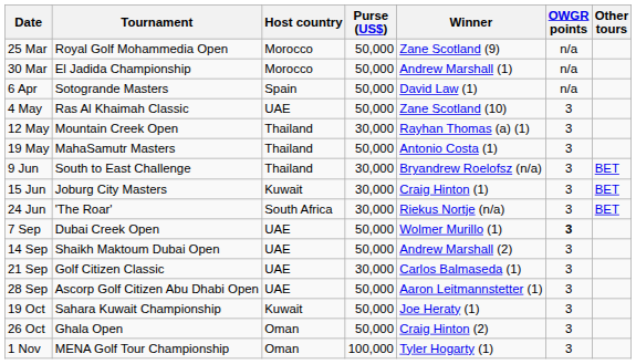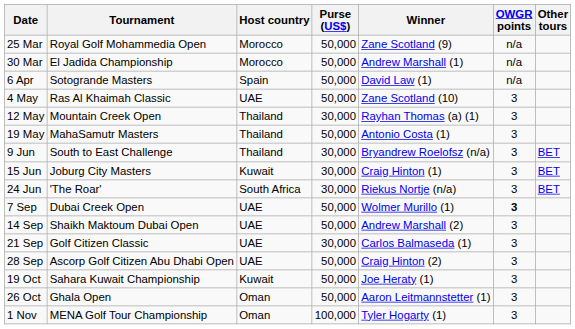 <table class="wikitable" style="font-size:95%">
 <tr>
 <th>Date</th>
 <th>Tournament</th>
 <th>Host country</th>
 <th>Purse<br>(<a href='#'>US$</a>)</th>
 <th>Winner</th>
 <th><a href='#'>OWGR</a><br>points</th>
 <th>Other<br>tours</th>
 </tr>
 <tr>
 <td>25 Mar</td>
 <td>Royal Golf Mohammedia Open</td>
 <td>Morocco</td>
 <td align=right>50,000</td>
 <td> <a href='#'>Zane Scotland</a> (9)</td>
 <td align=center>n/a</td>
 <td></td>
 </tr>
 <tr>
 <td>30 Mar</td>
 <td>El Jadida Championship</td>
 <td>Morocco</td>
 <td align=right>50,000</td>
 <td> <a href='#'>Andrew Marshall</a> (1)</td>
 <td align=center>n/a</td>
 <td></td>
 </tr>
 <tr>
 <td>6 Apr</td>
 <td>Sotogrande Masters</td>
 <td>Spain</td>
 <td align=right>50,000</td>
 <td> <a href='#'>David Law</a> (1)</td>
 <td align=center>n/a</td>
 <td></td>
 </tr>
 <tr>
 <td>4 May</td>
 <td>Ras Al Khaimah Classic</td>
 <td>UAE</td>
 <td align=right>50,000</td>
 <td> <a href='#'>Zane Scotland</a> (10)</td>
 <td align=center>3</td>
 <td></td>
 </tr>
 <tr>
 <td>12 May</td>
 <td>Mountain Creek Open</td>
 <td>Thailand</td>
 <td align=right>30,000</td>
 <td> <a href='#'>Rayhan Thomas</a> (a) (1)</td>
 <td align=center>3</td>
 <td></td>
 </tr>
 <tr>
 <td>19 May</td>
 <td>MahaSamutr Masters</td>
 <td>Thailand</td>
 <td align=right>50,000</td>
 <td> <a href='#'>Antonio Costa</a> (1)</td>
 <td align=center>3</td>
 <td></td>
 </tr>
 <tr>
 <td>9 Jun</td>
 <td>South to East Challenge</td>
 <td>Thailand</td>
 <td align=right>30,000</td>
 <td> <a href='#'>Bryandrew Roelofsz</a> (n/a)</td>
 <td align=center>3</td>
 <td><a href='#'>BET</a></td>
 </tr>
 <tr>
 <td>15 Jun</td>
 <td>Joburg City Masters</td>
 <td>Kuwait</td>
 <td align=right>30,000</td>
 <td> <a href='#'>Craig Hinton</a> (1)</td>
 <td align=center>3</td>
 <td><a href='#'>BET</a></td>
 </tr>
 <tr>
 <td>24 Jun</td>
 <td>'The Roar'</td>
 <td>South Africa</td>
 <td align=right>30,000</td>
 <td> <a href='#'>Riekus Nortje</a> (n/a)</td>
 <td align=center>3</td>
 <td><a href='#'>BET</a></td>
 </tr>
 <tr>
 <td>7 Sep</td>
 <td>Dubai Creek Open</td>
 <td>UAE</td>
 <td align=right>50,000</td>
 <td> <a href='#'>Wolmer Murillo</a> (1)</td>
 <td align=center><strong>3</strong></td>
 <td></td>
 </tr>
 <tr>
 <td>14 Sep</td>
 <td>Shaikh Maktoum Dubai Open</td>
 <td>UAE</td>
 <td align=right>50,000</td>
 <td> <a href='#'>Andrew Marshall</a> (2)</td>
 <td align=center>3</td>
 <td></td>
 </tr>
 <tr>
 <td>21 Sep</td>
 <td>Golf Citizen Classic</td>
 <td>UAE</td>
 <td align=right>30,000</td>
 <td> <a href='#'>Carlos Balmaseda</a> (1)</td>
 <td align=center>3</td>
 <td></td>
 </tr>
 <tr>
 <td>28 Sep</td>
 <td>Ascorp Golf Citizen Abu Dhabi Open</td>
 <td>UAE</td>
 <td align=right>50,000</td>
-<td> <a href='#'>Aaron Leitmannstetter</a> (1)</td>
+<td> <a href='#'>Craig Hinton</a> (2)</td>
 <td align=center>3</td>
 <td></td>
 </tr>
 <tr>
 <td>19 Oct</td>
 <td>Sahara Kuwait Championship</td>
 <td>Kuwait</td>
 <td align=right>50,000</td>
 <td> <a href='#'>Joe Heraty</a> (1)</td>
 <td align=center>3</td>
 <td></td>
 </tr>
 <tr>
 <td>26 Oct</td>
 <td>Ghala Open</td>
 <td>Oman</td>
 <td align=right>50,000</td>
-<td> <a href='#'>Craig Hinton</a> (2)</td>
+<td> <a href='#'>Aaron Leitmannstetter</a> (1)</td>
 <td align=center>3</td>
 <td></td>
 </tr>
 <tr>
 <td>1 Nov</td>
 <td>MENA Golf Tour Championship</td>
 <td>Oman</td>
 <td align=right>100,000</td>
 <td> <a href='#'>Tyler Hogarty</a> (1)</td>
 <td align=center>3</td>
 <td></td>
 </tr>
 </table>
